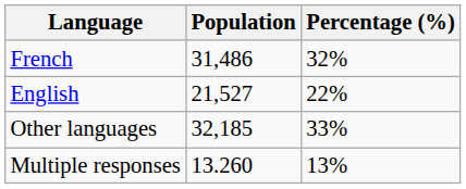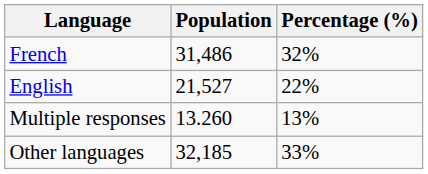 <table class="wikitable">
 <tr>
 <th>Language</th>
 <th>Population</th>
 <th>Percentage (%)</th>
 </tr>
 <tr>
 <td><a href='#'>French</a></td>
 <td>31,486</td>
 <td>32%</td>
 </tr>
 <tr>
 <td><a href='#'>English</a></td>
 <td>21,527</td>
 <td>22%</td>
 </tr>
 <tr>
+<td>Multiple responses</td>
+<td>13.260</td>
+<td>13%</td>
+</tr>
+<tr>
 <td>Other languages</td>
 <td>32,185</td>
 <td>33%</td>
 </tr>
-<tr>
-<td>Multiple responses</td>
-<td>13.260</td>
-<td>13%</td>
-</tr>
 </table>
